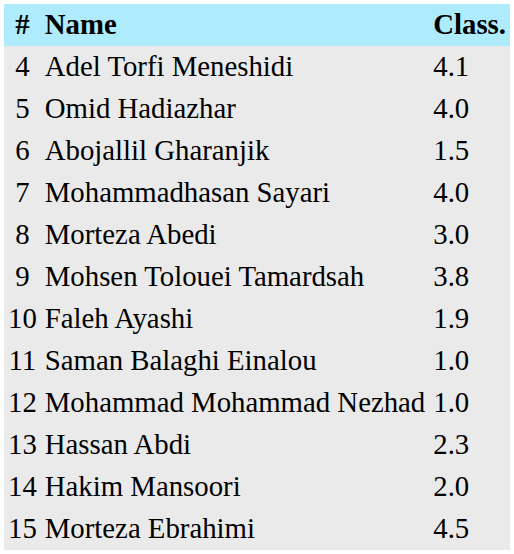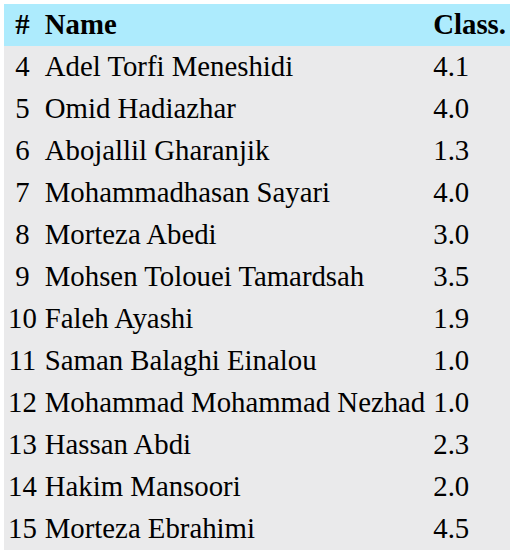 <table border=0 cellpadding=2 cellspacing=0  |- bgcolor=#EAEAEB style="text-align:center; font-size:90%;">
 <tr bgcolor=#ADEBFD>
 <th>#</th>
 <th align=left>Name</th>
 <th align=left>Class.</th>
 </tr>
 <tr>
 <td>4</td>
 <td align=left>Adel Torfi Meneshidi</td>
 <td align=left>4.1</td>
 </tr>
 <tr>
 <td>5</td>
 <td align=left>Omid Hadiazhar</td>
 <td align=left>4.0</td>
 </tr>
 <tr>
 <td>6</td>
 <td align=left>Abojallil Gharanjik</td>
-<td align=left>1.5</td>
+<td align=left>1.3</td>
 </tr>
 <tr>
 <td>7</td>
 <td align=left>Mohammadhasan Sayari</td>
 <td align=left>4.0</td>
 </tr>
 <tr>
 <td>8</td>
 <td align=left>Morteza Abedi</td>
 <td align=left>3.0</td>
 </tr>
 <tr>
 <td>9</td>
 <td align=left>Mohsen Tolouei Tamardsah</td>
-<td align=left>3.8</td>
+<td align=left>3.5</td>
 </tr>
 <tr>
 <td>10</td>
 <td align=left>Faleh Ayashi</td>
 <td align=left>1.9</td>
 </tr>
 <tr>
 <td>11</td>
 <td align=left>Saman Balaghi Einalou</td>
 <td align=left>1.0</td>
 </tr>
 <tr>
 <td>12</td>
 <td align=left>Mohammad Mohammad Nezhad</td>
 <td align=left>1.0</td>
 </tr>
 <tr>
 <td>13</td>
 <td align=left>Hassan Abdi</td>
 <td align=left>2.3</td>
 </tr>
 <tr>
 <td>14</td>
 <td align=left>Hakim Mansoori</td>
 <td align=left>2.0</td>
 </tr>
 <tr>
 <td>15</td>
 <td align=left>Morteza Ebrahimi</td>
 <td align=left>4.5</td>
 </tr>
 </table>
